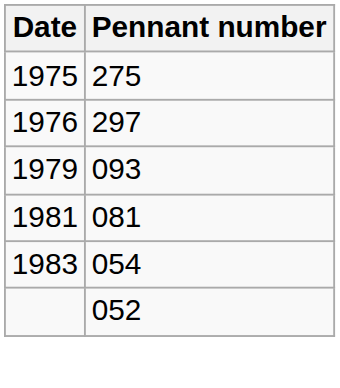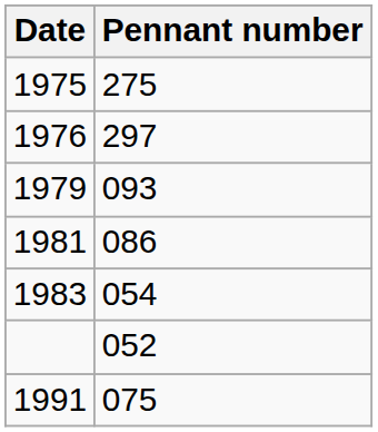 <table class="wikitable">
 <tr>
 <th>Date</th>
 <th>Pennant number</th>
 </tr>
 <tr>
 <td>1975</td>
 <td>275</td>
 </tr>
 <tr>
 <td>1976</td>
 <td>297</td>
 </tr>
 <tr>
 <td>1979</td>
 <td>093</td>
 </tr>
 <tr>
 <td>1981</td>
-<td>081</td>
+<td>086</td>
 </tr>
 <tr>
 <td>1983</td>
 <td>054</td>
 </tr>
 <tr>
 <td></td>
 <td>052</td>
 </tr>
+<tr>
+<td>1991</td>
+<td>075</td>
+</tr>
 </table>
